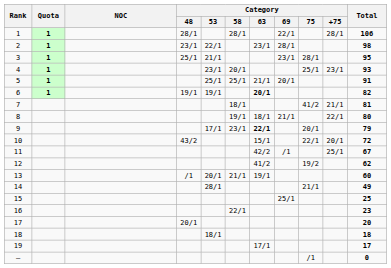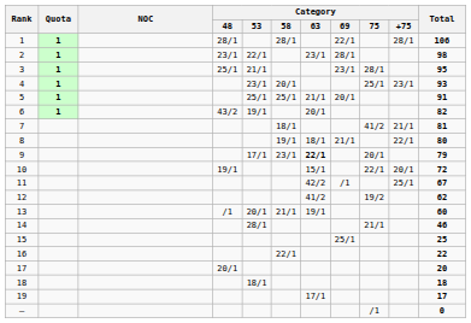 <table class="wikitable" style="text-align:center; font-size:90%">
 <tr>
 <th rowspan=2 width=40>Rank</th>
 <th rowspan=2 width=50>Quota</th>
 <th rowspan=2 width=180>NOC</th>
 <th colspan=7>Category</th>
 <th rowspan=2 width=60>Total</th>
 </tr>
 <tr>
 <th width=35>48</th>
 <th width=35>53</th>
 <th width=35>58</th>
 <th width=35>63</th>
 <th width=35>69</th>
 <th width=35>75</th>
 <th width=35>+75</th>
 </tr>
 <tr>
 <td>1</td>
 <td bgcolor=#ccffcc><strong>1</strong></td>
 <td align=left></td>
 <td>28/1</td>
 <td></td>
 <td>28/1</td>
 <td></td>
 <td>22/1</td>
 <td></td>
 <td>28/1</td>
 <td><strong>106</strong></td>
 </tr>
 <tr>
 <td>2</td>
 <td bgcolor=#ccffcc><strong>1</strong></td>
 <td align=left></td>
 <td>23/1</td>
 <td>22/1</td>
 <td></td>
 <td>23/1</td>
 <td>28/1</td>
 <td></td>
 <td></td>
 <td><strong>98</strong></td>
 </tr>
 <tr>
 <td>3</td>
 <td bgcolor=#ccffcc><strong>1</strong></td>
 <td align=left></td>
 <td>25/1</td>
 <td>21/1</td>
 <td></td>
 <td></td>
 <td>23/1</td>
 <td>28/1</td>
 <td></td>
 <td><strong>95</strong></td>
 </tr>
 <tr>
 <td>4</td>
 <td bgcolor=#ccffcc><strong>1</strong></td>
 <td align=left></td>
 <td></td>
 <td>23/1</td>
 <td>20/1</td>
 <td></td>
 <td></td>
 <td>25/1</td>
 <td>23/1</td>
 <td><strong>93</strong></td>
 </tr>
 <tr>
 <td>5</td>
 <td bgcolor=#ccffcc><strong>1</strong></td>
 <td align=left></td>
 <td></td>
 <td>25/1</td>
 <td>25/1</td>
 <td>21/1</td>
 <td>20/1</td>
 <td></td>
 <td></td>
 <td><strong>91</strong></td>
 </tr>
 <tr>
 <td>6</td>
 <td bgcolor=#ccffcc><strong>1</strong></td>
 <td align=left></td>
-<td>19/1</td>
+<td>43/2</td>
 <td>19/1</td>
 <td></td>
-<td><strong>20/1</strong></td>
+<td>20/1</td>
 <td></td>
 <td></td>
 <td></td>
 <td><strong>82</strong></td>
 </tr>
 <tr>
 <td>7</td>
 <td></td>
 <td align=left></td>
 <td></td>
 <td></td>
 <td>18/1</td>
 <td></td>
 <td></td>
 <td>41/2</td>
 <td>21/1</td>
 <td><strong>81</strong></td>
 </tr>
 <tr>
 <td>8</td>
 <td></td>
 <td align=left></td>
 <td></td>
 <td></td>
 <td>19/1</td>
 <td>18/1</td>
 <td>21/1</td>
 <td></td>
 <td>22/1</td>
 <td><strong>80</strong></td>
 </tr>
 <tr>
 <td>9</td>
 <td></td>
 <td align=left></td>
 <td></td>
 <td>17/1</td>
 <td>23/1</td>
 <td><strong>22/1</strong></td>
 <td></td>
 <td>20/1</td>
 <td></td>
 <td><strong>79</strong></td>
 </tr>
 <tr>
 <td>10</td>
 <td></td>
 <td align=left></td>
-<td>43/2</td>
+<td>19/1</td>
 <td></td>
 <td></td>
 <td>15/1</td>
 <td></td>
 <td>22/1</td>
 <td>20/1</td>
 <td><strong>72</strong></td>
 </tr>
 <tr>
 <td>11</td>
 <td></td>
 <td align=left></td>
 <td></td>
 <td></td>
 <td></td>
 <td>42/2</td>
 <td>/1</td>
 <td></td>
 <td>25/1</td>
 <td><strong>67</strong></td>
 </tr>
 <tr>
 <td>12</td>
 <td></td>
 <td align=left></td>
 <td></td>
 <td></td>
 <td></td>
 <td>41/2</td>
 <td></td>
 <td>19/2</td>
 <td></td>
 <td><strong>62</strong></td>
 </tr>
 <tr>
 <td>13</td>
 <td></td>
 <td align=left></td>
 <td>/1</td>
 <td>20/1</td>
 <td>21/1</td>
 <td>19/1</td>
 <td></td>
 <td></td>
 <td></td>
 <td><strong>60</strong></td>
 </tr>
 <tr>
 <td>14</td>
 <td></td>
 <td align=left></td>
 <td></td>
 <td>28/1</td>
 <td></td>
 <td></td>
 <td></td>
 <td>21/1</td>
 <td></td>
-<td><strong>49</strong></td>
+<td><strong>46</strong></td>
 </tr>
 <tr>
 <td>15</td>
 <td></td>
 <td align=left></td>
 <td></td>
 <td></td>
 <td></td>
 <td></td>
 <td>25/1</td>
 <td></td>
 <td></td>
 <td><strong>25</strong></td>
 </tr>
 <tr>
 <td>16</td>
 <td></td>
 <td align=left></td>
 <td></td>
 <td></td>
 <td>22/1</td>
 <td></td>
 <td></td>
 <td></td>
 <td></td>
-<td><strong>23</strong></td>
+<td><strong>22</strong></td>
 </tr>
 <tr>
 <td>17</td>
 <td></td>
 <td align=left></td>
 <td>20/1</td>
 <td></td>
 <td></td>
 <td></td>
 <td></td>
 <td></td>
 <td></td>
 <td><strong>20</strong></td>
 </tr>
 <tr>
 <td>18</td>
 <td></td>
 <td align=left></td>
 <td></td>
 <td>18/1</td>
 <td></td>
 <td></td>
 <td></td>
 <td></td>
 <td></td>
 <td><strong>18</strong></td>
 </tr>
 <tr>
 <td>19</td>
 <td></td>
 <td align=left></td>
 <td></td>
 <td></td>
 <td></td>
 <td>17/1</td>
 <td></td>
 <td></td>
 <td></td>
 <td><strong>17</strong></td>
 </tr>
 <tr>
 <td>—</td>
 <td></td>
 <td align=left></td>
 <td></td>
 <td></td>
 <td></td>
 <td></td>
 <td></td>
 <td>/1</td>
 <td></td>
 <td><strong>0</strong></td>
 </tr>
 </table>
